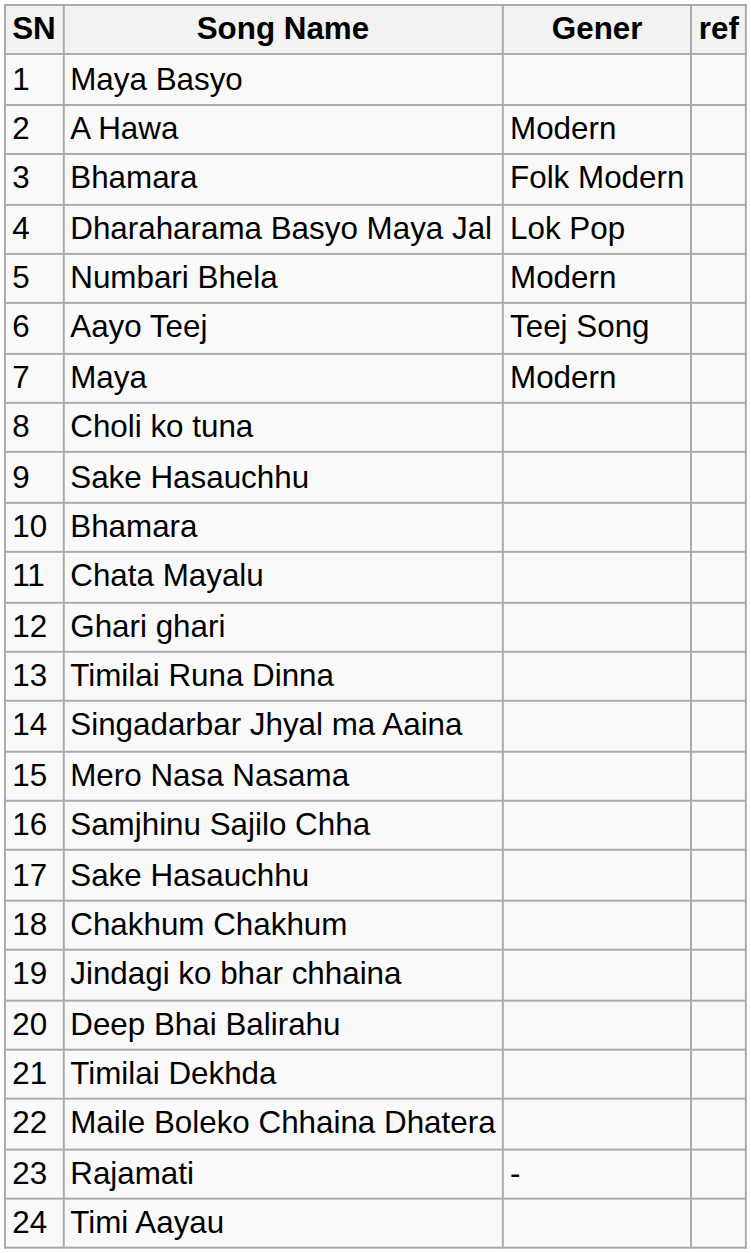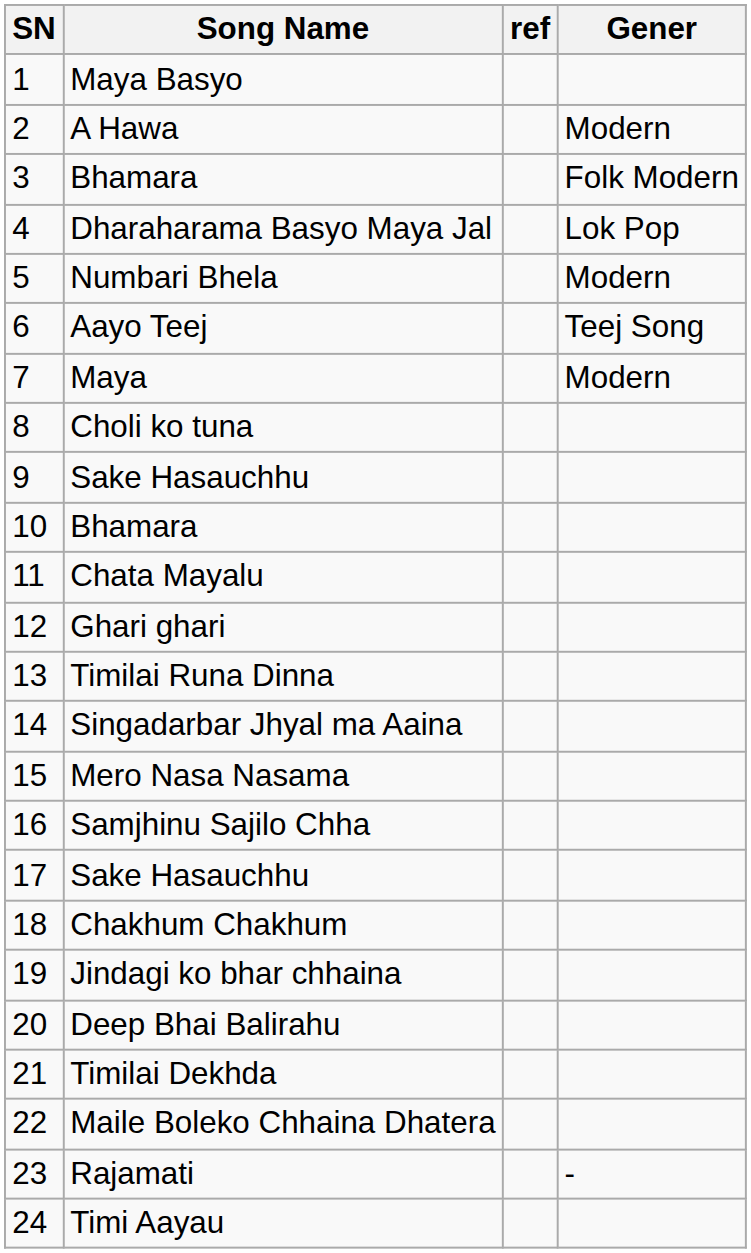 <table class="wikitable sortable">
 <tr>
 <th>SN</th>
 <th>Song Name</th>
+<th>ref</th>
 <th>Gener</th>
-<th>ref</th>
 </tr>
 <tr>
 <td>1</td>
 <td>Maya Basyo</td>
 <td></td>
 <td></td>
 </tr>
 <tr>
 <td>2</td>
 <td>A Hawa</td>
+<td></td>
 <td>Modern</td>
-<td></td>
 </tr>
 <tr>
 <td>3</td>
 <td>Bhamara</td>
+<td></td>
 <td>Folk Modern</td>
-<td></td>
 </tr>
 <tr>
 <td>4</td>
 <td>Dharaharama Basyo Maya Jal</td>
+<td></td>
 <td>Lok Pop</td>
-<td></td>
 </tr>
 <tr>
 <td>5</td>
 <td>Numbari Bhela</td>
+<td></td>
 <td>Modern</td>
-<td></td>
 </tr>
 <tr>
 <td>6</td>
 <td>Aayo Teej</td>
+<td></td>
 <td>Teej Song</td>
-<td></td>
 </tr>
 <tr>
 <td>7</td>
 <td>Maya</td>
+<td></td>
 <td>Modern</td>
-<td></td>
 </tr>
 <tr>
 <td>8</td>
 <td>Choli ko tuna</td>
 <td></td>
 <td></td>
 </tr>
 <tr>
 <td>9</td>
 <td>Sake Hasauchhu</td>
 <td></td>
 <td></td>
 </tr>
 <tr>
 <td>10</td>
 <td>Bhamara</td>
 <td></td>
 <td></td>
 </tr>
 <tr>
 <td>11</td>
 <td>Chata Mayalu</td>
 <td></td>
 <td></td>
 </tr>
 <tr>
 <td>12</td>
 <td>Ghari ghari</td>
 <td></td>
 <td></td>
 </tr>
 <tr>
 <td>13</td>
 <td>Timilai Runa Dinna</td>
 <td></td>
 <td></td>
 </tr>
 <tr>
 <td>14</td>
 <td>Singadarbar Jhyal ma Aaina</td>
 <td></td>
 <td></td>
 </tr>
 <tr>
 <td>15</td>
 <td>Mero Nasa Nasama</td>
 <td></td>
 <td></td>
 </tr>
 <tr>
 <td>16</td>
 <td>Samjhinu Sajilo Chha</td>
 <td></td>
 <td></td>
 </tr>
 <tr>
 <td>17</td>
 <td>Sake Hasauchhu</td>
 <td></td>
 <td></td>
 </tr>
 <tr>
 <td>18</td>
 <td>Chakhum Chakhum</td>
 <td></td>
 <td></td>
 </tr>
 <tr>
 <td>19</td>
 <td>Jindagi ko bhar chhaina</td>
 <td></td>
 <td></td>
 </tr>
 <tr>
 <td>20</td>
 <td>Deep Bhai Balirahu</td>
 <td></td>
 <td></td>
 </tr>
 <tr>
 <td>21</td>
 <td>Timilai Dekhda</td>
 <td></td>
 <td></td>
 </tr>
 <tr>
 <td>22</td>
 <td>Maile Boleko Chhaina Dhatera</td>
 <td></td>
 <td></td>
 </tr>
 <tr>
 <td>23</td>
 <td>Rajamati</td>
+<td></td>
 <td>-</td>
-<td></td>
 </tr>
 <tr>
 <td>24</td>
 <td>Timi Aayau</td>
 <td></td>
 <td></td>
 </tr>
 </table>
